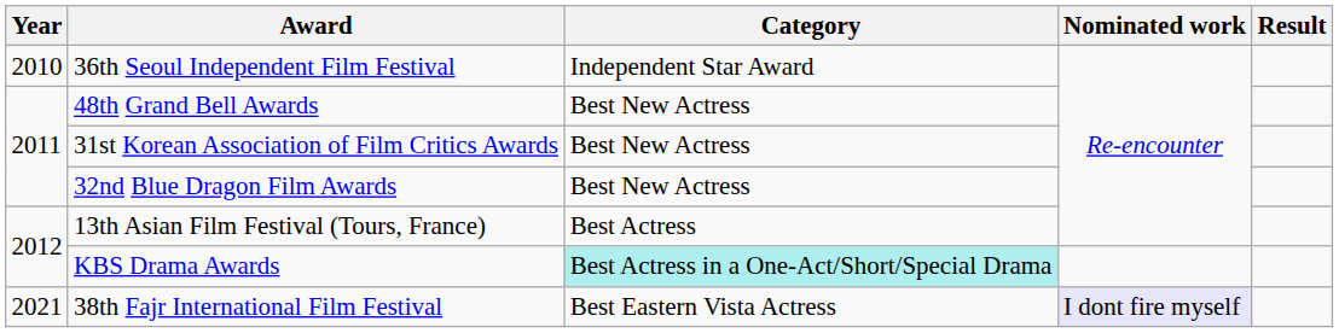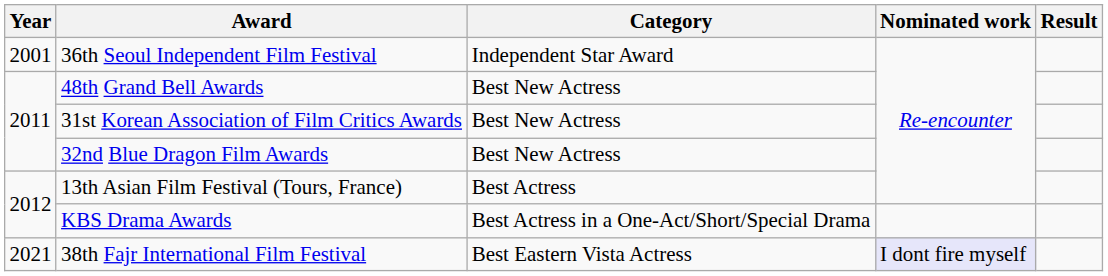 <table class="wikitable">
 <tr>
 <th>Year</th>
 <th>Award</th>
 <th>Category</th>
 <th>Nominated work</th>
 <th>Result</th>
 </tr>
 <tr>
-<td>2010</td>
+<td>2001</td>
 <td>36th <a href='#'>Seoul Independent Film Festival</a></td>
 <td>Independent Star Award</td>
 <td rowspan=5 style="text-align:center;"><em><a href='#'>Re-encounter</a></em></td>
 <td></td>
 </tr>
 <tr>
 <td rowspan=3>2011</td>
 <td><a href='#'>48th</a> <a href='#'>Grand Bell Awards</a></td>
 <td>Best New Actress</td>
 <td></td>
 </tr>
 <tr>
 <td>31st <a href='#'>Korean Association of Film Critics Awards</a></td>
 <td>Best New Actress</td>
 <td></td>
 </tr>
 <tr>
 <td><a href='#'>32nd</a> <a href='#'>Blue Dragon Film Awards</a></td>
 <td>Best New Actress</td>
 <td></td>
 </tr>
 <tr>
 <td rowspan=2>2012</td>
 <td>13th Asian Film Festival (Tours, France)</td>
 <td>Best Actress</td>
 <td></td>
 </tr>
 <tr>
 <td><a href='#'>KBS Drama Awards</a></td>
-<td style="background: paleturquoise;">Best Actress in a One-Act/Short/Special Drama</td>
+<td>Best Actress in a One-Act/Short/Special Drama</td>
 <td></td>
 <td></td>
 </tr>
 <tr>
 <td rowspan=3>2021</td>
 <td 38th>38th <a href='#'>Fajr International Film Festival</a></td>
 <td>Best Eastern Vista Actress</td>
 <td style="background: lavender;">I dont fire myself</td>
 <td></td>
 </tr>
 </table>
